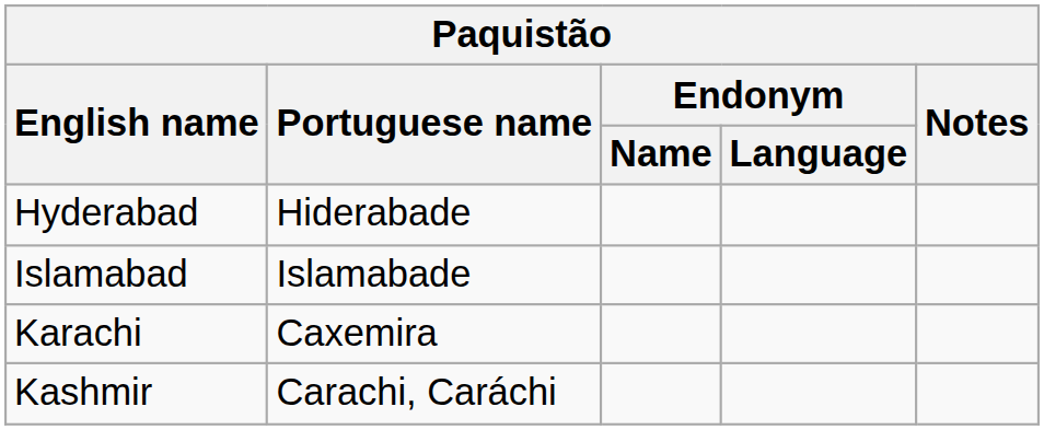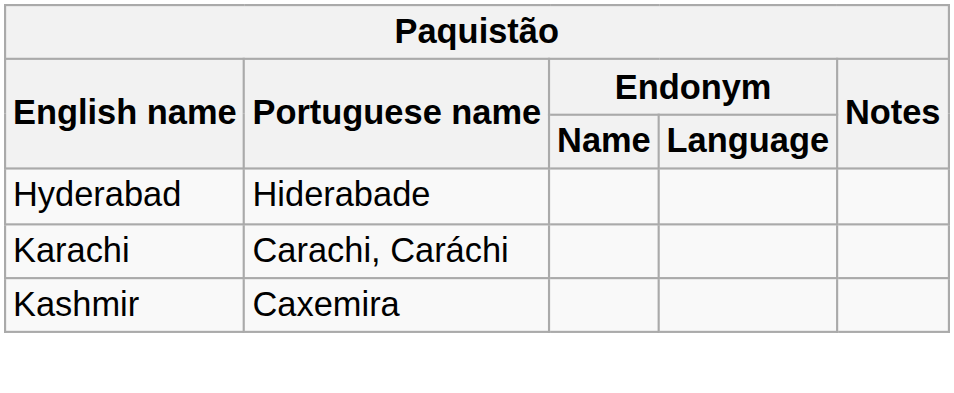 <table class="wikitable sortable">
 <tr>
 <th colspan="5"> Paquistão</th>
 </tr>
 <tr>
 <th rowspan="2">English name</th>
 <th rowspan="2">Portuguese name</th>
 <th colspan="2">Endonym</th>
 <th rowspan="2">Notes</th>
 </tr>
 <tr>
 <th>Name</th>
 <th>Language</th>
 </tr>
 <tr>
 <td>Hyderabad</td>
 <td>Hiderabade</td>
 <td></td>
 <td></td>
 <td></td>
 </tr>
 <tr>
-<td>Islamabad</td>
-<td>Islamabade</td>
-<td></td>
-<td></td>
-<td></td>
-</tr>
-<tr>
 <td>Karachi</td>
-<td>Caxemira</td>
+<td>Carachi, Caráchi</td>
 <td></td>
 <td></td>
 <td></td>
 </tr>
 <tr>
 <td>Kashmir</td>
-<td>Carachi, Caráchi</td>
+<td>Caxemira</td>
 <td></td>
 <td></td>
 <td></td>
 </tr>
 </table>
